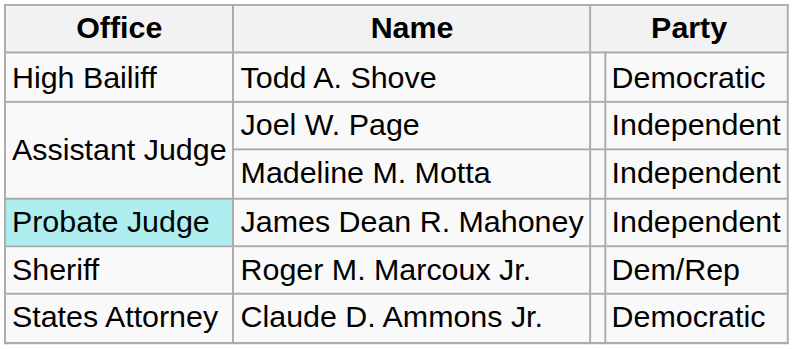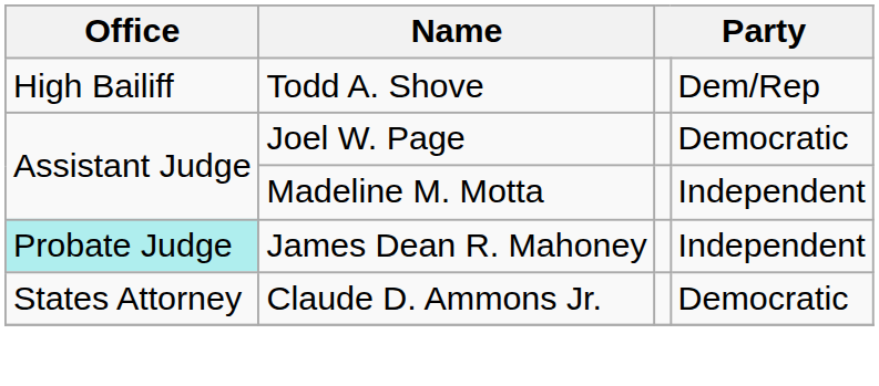 <table class="wikitable sortable">
 <tr>
 <th>Office</th>
 <th>Name</th>
 <th colspan="2">Party</th>
 </tr>
 <tr>
 <td>High Bailiff</td>
 <td>Todd A. Shove</td>
 <td></td>
-<td>Democratic</td>
+<td>Dem/Rep</td>
 </tr>
 <tr>
 <td rowspan=2>Assistant Judge</td>
 <td>Joel W. Page</td>
 <td></td>
-<td>Independent</td>
+<td>Democratic</td>
 </tr>
 <tr>
 <td>Madeline M. Motta</td>
 <td></td>
 <td>Independent</td>
 </tr>
 <tr>
 <td style="background: paleturquoise;">Probate Judge</td>
 <td>James Dean R. Mahoney</td>
 <td></td>
 <td>Independent</td>
 </tr>
 <tr>
-<td>Sheriff</td>
-<td>Roger M. Marcoux Jr.</td>
-<td></td>
-<td>Dem/Rep</td>
-</tr>
-<tr>
 <td>States Attorney</td>
 <td>Claude D. Ammons Jr.</td>
 <td></td>
 <td>Democratic</td>
 </tr>
 <tr>
 </tr>
 </table>
